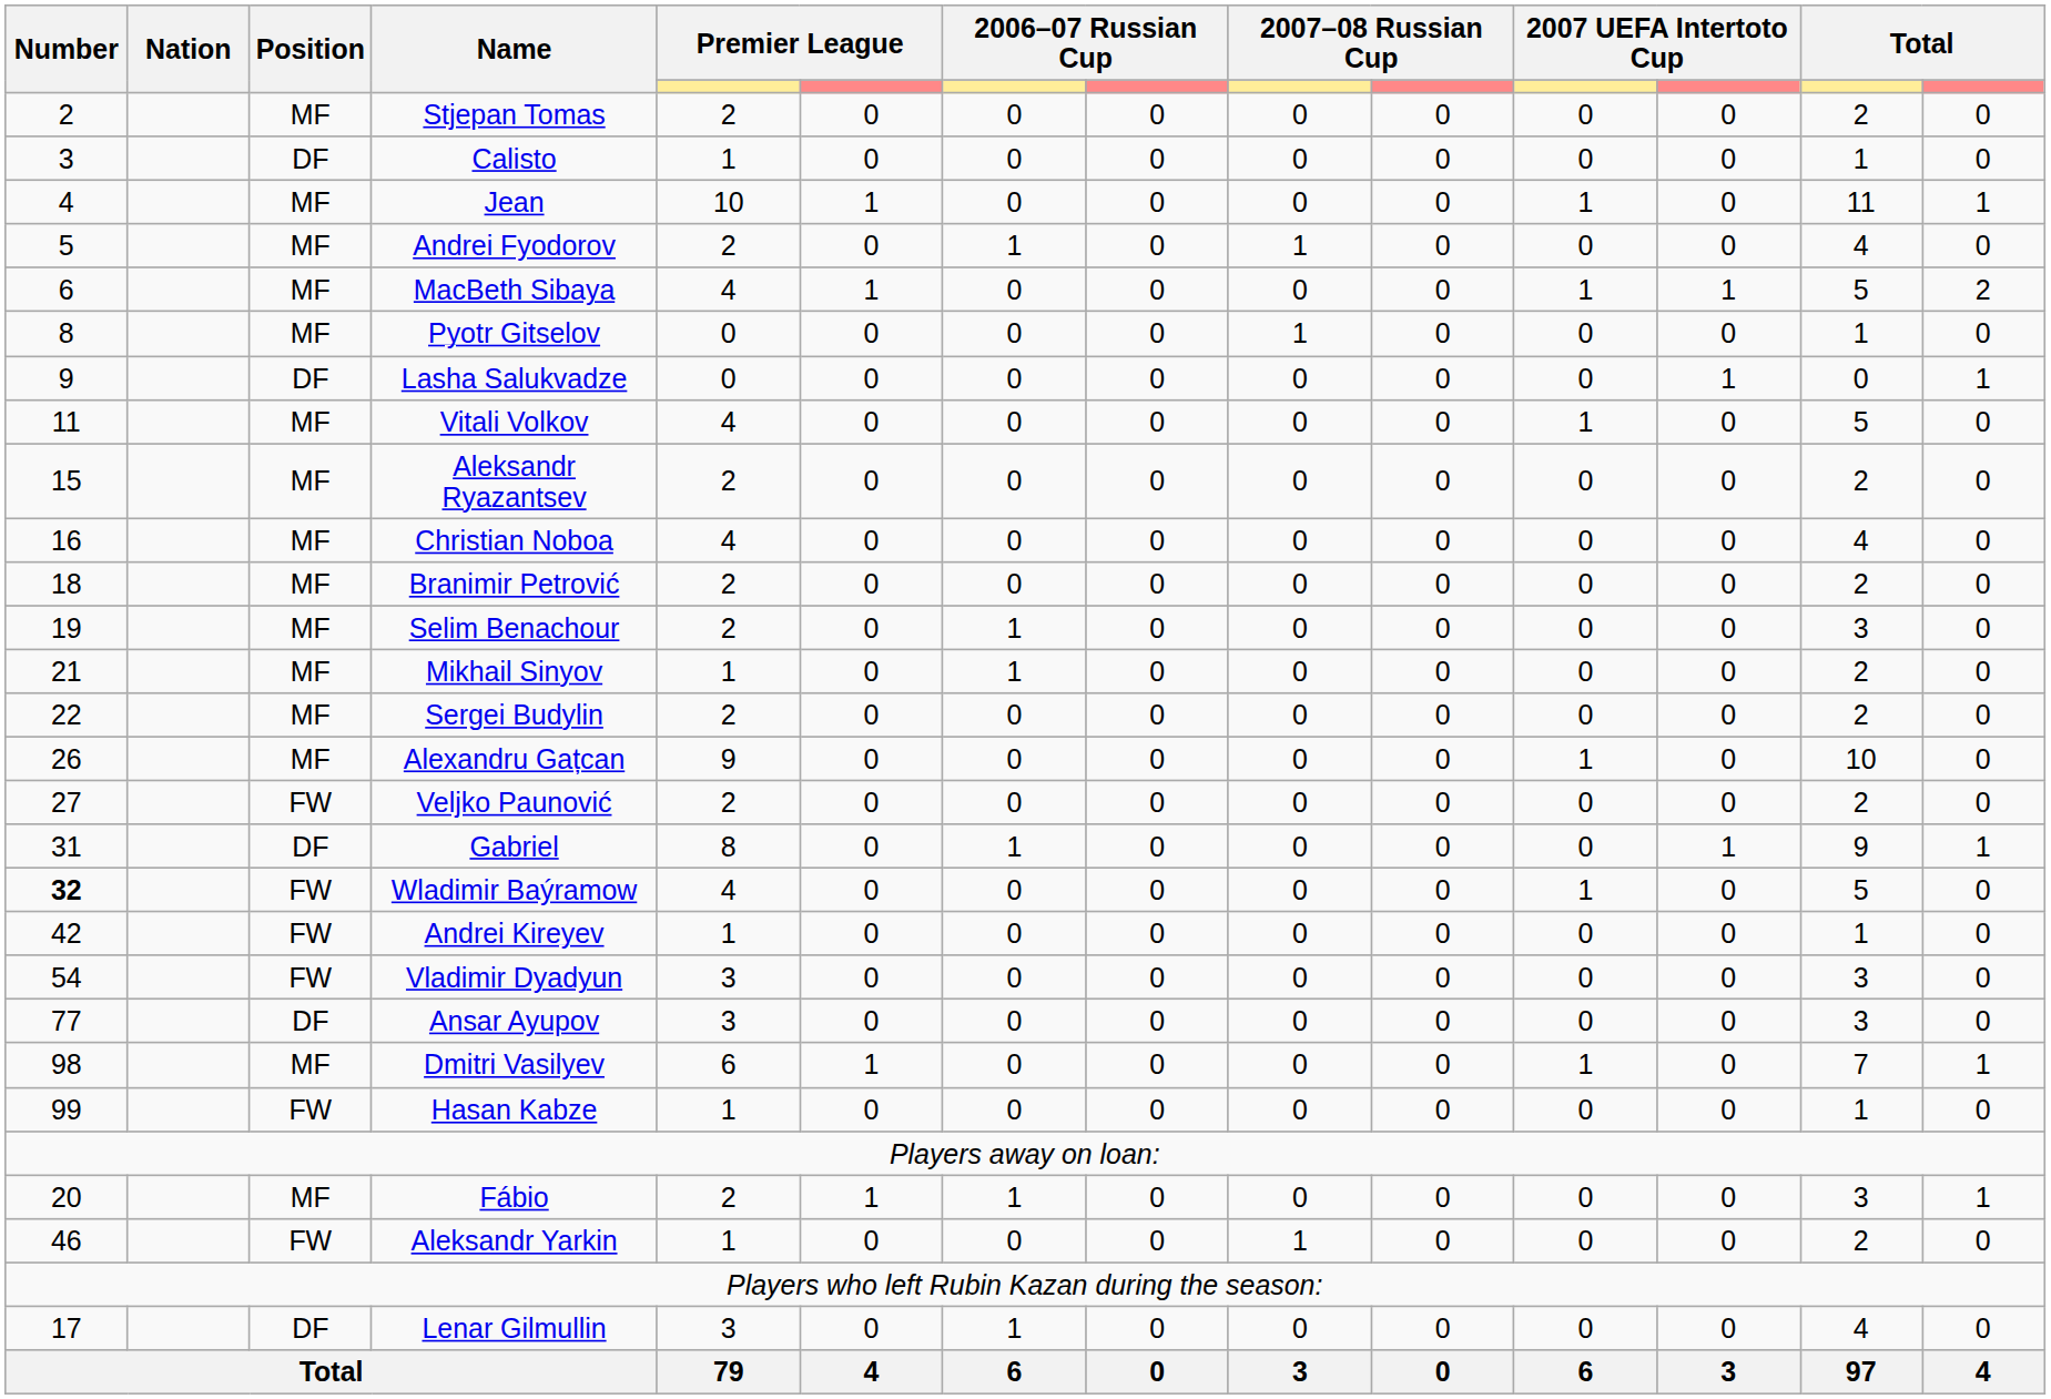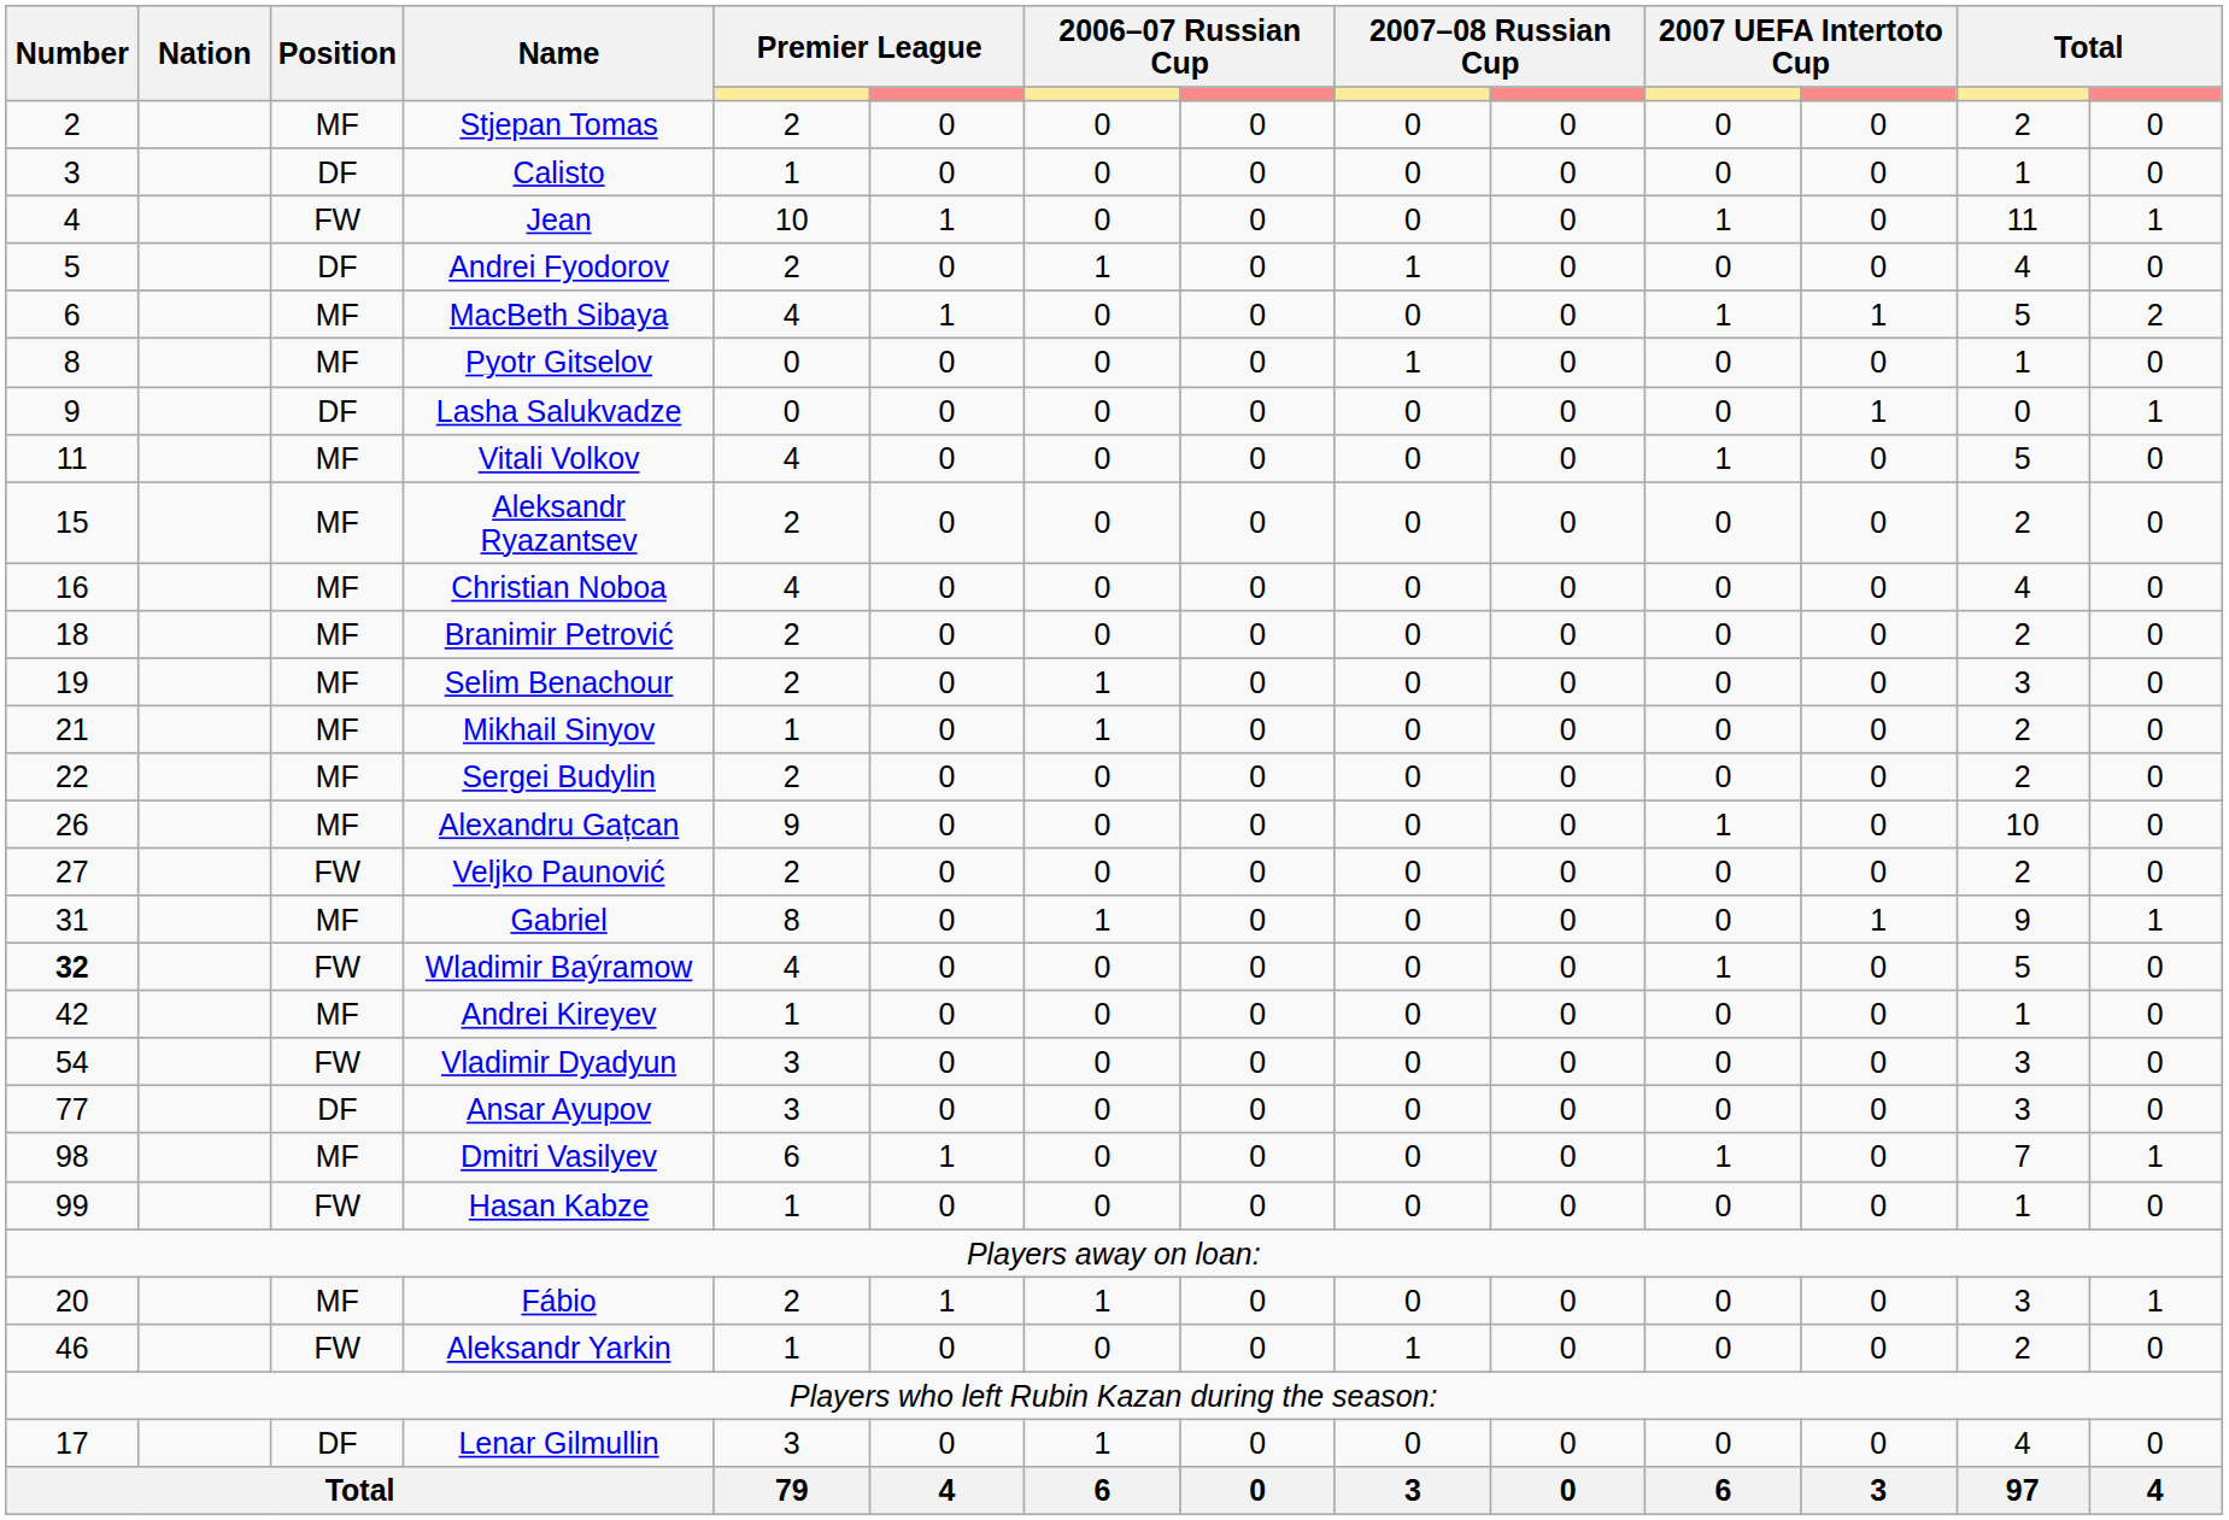 <table class="wikitable" style="font-size: 95%; text-align: center;">
 <tr>
 <th rowspan=2 width=60>Number</th>
 <th rowspan=2 width=60>Nation</th>
 <th rowspan=2 width=60>Position</th>
 <th rowspan=2 width=150>Name</th>
 <th colspan=2 width=150>Premier League</th>
 <th colspan=2 width=150>2006–07 Russian Cup</th>
 <th colspan=2 width=150>2007–08 Russian Cup</th>
 <th colspan=2 width=150>2007 UEFA Intertoto Cup</th>
 <th colspan=2>Total</th>
 </tr>
 <tr>
 <th style="width:60px; background:#fe9;"></th>
 <th style="width:60px; background:#ff8888;"></th>
 <th style="width:60px; background:#fe9;"></th>
 <th style="width:60px; background:#ff8888;"></th>
 <th style="width:60px; background:#fe9;"></th>
 <th style="width:60px; background:#ff8888;"></th>
 <th style="width:60px; background:#fe9;"></th>
 <th style="width:60px; background:#ff8888;"></th>
 <th style="width:60px; background:#fe9;"></th>
 <th style="width:60px; background:#ff8888;"></th>
 </tr>
 <tr>
 <td>2</td>
 <td></td>
 <td>MF</td>
 <td><a href='#'>Stjepan Tomas</a></td>
 <td>2</td>
 <td>0</td>
 <td>0</td>
 <td>0</td>
 <td>0</td>
 <td>0</td>
 <td>0</td>
 <td>0</td>
 <td>2</td>
 <td>0</td>
 </tr>
 <tr>
 <td>3</td>
 <td></td>
 <td>DF</td>
 <td><a href='#'>Calisto</a></td>
 <td>1</td>
 <td>0</td>
 <td>0</td>
 <td>0</td>
 <td>0</td>
 <td>0</td>
 <td>0</td>
 <td>0</td>
 <td>1</td>
 <td>0</td>
 </tr>
 <tr>
 <td>4</td>
 <td></td>
-<td>MF</td>
+<td>FW</td>
 <td><a href='#'>Jean</a></td>
 <td>10</td>
 <td>1</td>
 <td>0</td>
 <td>0</td>
 <td>0</td>
 <td>0</td>
 <td>1</td>
 <td>0</td>
 <td>11</td>
 <td>1</td>
 </tr>
 <tr>
 <td>5</td>
 <td></td>
-<td>MF</td>
+<td>DF</td>
 <td><a href='#'>Andrei Fyodorov</a></td>
 <td>2</td>
 <td>0</td>
 <td>1</td>
 <td>0</td>
 <td>1</td>
 <td>0</td>
 <td>0</td>
 <td>0</td>
 <td>4</td>
 <td>0</td>
 </tr>
 <tr>
 <td>6</td>
 <td></td>
 <td>MF</td>
 <td><a href='#'>MacBeth Sibaya</a></td>
 <td>4</td>
 <td>1</td>
 <td>0</td>
 <td>0</td>
 <td>0</td>
 <td>0</td>
 <td>1</td>
 <td>1</td>
 <td>5</td>
 <td>2</td>
 </tr>
 <tr>
 <td>8</td>
 <td></td>
 <td>MF</td>
 <td><a href='#'>Pyotr Gitselov</a></td>
 <td>0</td>
 <td>0</td>
 <td>0</td>
 <td>0</td>
 <td>1</td>
 <td>0</td>
 <td>0</td>
 <td>0</td>
 <td>1</td>
 <td>0</td>
 </tr>
 <tr>
 <td>9</td>
 <td></td>
 <td>DF</td>
 <td><a href='#'>Lasha Salukvadze</a></td>
 <td>0</td>
 <td>0</td>
 <td>0</td>
 <td>0</td>
 <td>0</td>
 <td>0</td>
 <td>0</td>
 <td>1</td>
 <td>0</td>
 <td>1</td>
 </tr>
 <tr>
 <td>11</td>
 <td></td>
 <td>MF</td>
 <td><a href='#'>Vitali Volkov</a></td>
 <td>4</td>
 <td>0</td>
 <td>0</td>
 <td>0</td>
 <td>0</td>
 <td>0</td>
 <td>1</td>
 <td>0</td>
 <td>5</td>
 <td>0</td>
 </tr>
 <tr>
 <td>15</td>
 <td></td>
 <td>MF</td>
 <td><a href='#'>Aleksandr Ryazantsev</a></td>
 <td>2</td>
 <td>0</td>
 <td>0</td>
 <td>0</td>
 <td>0</td>
 <td>0</td>
 <td>0</td>
 <td>0</td>
 <td>2</td>
 <td>0</td>
 </tr>
 <tr>
 <td>16</td>
 <td></td>
 <td>MF</td>
 <td><a href='#'>Christian Noboa</a></td>
 <td>4</td>
 <td>0</td>
 <td>0</td>
 <td>0</td>
 <td>0</td>
 <td>0</td>
 <td>0</td>
 <td>0</td>
 <td>4</td>
 <td>0</td>
 </tr>
 <tr>
 <td>18</td>
 <td></td>
 <td>MF</td>
 <td><a href='#'>Branimir Petrović</a></td>
 <td>2</td>
 <td>0</td>
 <td>0</td>
 <td>0</td>
 <td>0</td>
 <td>0</td>
 <td>0</td>
 <td>0</td>
 <td>2</td>
 <td>0</td>
 </tr>
 <tr>
 <td>19</td>
 <td></td>
 <td>MF</td>
 <td><a href='#'>Selim Benachour</a></td>
 <td>2</td>
 <td>0</td>
 <td>1</td>
 <td>0</td>
 <td>0</td>
 <td>0</td>
 <td>0</td>
 <td>0</td>
 <td>3</td>
 <td>0</td>
 </tr>
 <tr>
 <td>21</td>
 <td></td>
 <td>MF</td>
 <td><a href='#'>Mikhail Sinyov</a></td>
 <td>1</td>
 <td>0</td>
 <td>1</td>
 <td>0</td>
 <td>0</td>
 <td>0</td>
 <td>0</td>
 <td>0</td>
 <td>2</td>
 <td>0</td>
 </tr>
 <tr>
 <td>22</td>
 <td></td>
 <td>MF</td>
 <td><a href='#'>Sergei Budylin</a></td>
 <td>2</td>
 <td>0</td>
 <td>0</td>
 <td>0</td>
 <td>0</td>
 <td>0</td>
 <td>0</td>
 <td>0</td>
 <td>2</td>
 <td>0</td>
 </tr>
 <tr>
 <td>26</td>
 <td></td>
 <td>MF</td>
 <td><a href='#'>Alexandru Gațcan</a></td>
 <td>9</td>
 <td>0</td>
 <td>0</td>
 <td>0</td>
 <td>0</td>
 <td>0</td>
 <td>1</td>
 <td>0</td>
 <td>10</td>
 <td>0</td>
 </tr>
 <tr>
 <td>27</td>
 <td></td>
 <td>FW</td>
 <td><a href='#'>Veljko Paunović</a></td>
 <td>2</td>
 <td>0</td>
 <td>0</td>
 <td>0</td>
 <td>0</td>
 <td>0</td>
 <td>0</td>
 <td>0</td>
 <td>2</td>
 <td>0</td>
 </tr>
 <tr>
 <td>31</td>
 <td></td>
-<td>DF</td>
+<td>MF</td>
 <td><a href='#'>Gabriel</a></td>
 <td>8</td>
 <td>0</td>
 <td>1</td>
 <td>0</td>
 <td>0</td>
 <td>0</td>
 <td>0</td>
 <td>1</td>
 <td>9</td>
 <td>1</td>
 </tr>
 <tr>
 <td><strong>32</strong></td>
 <td></td>
 <td>FW</td>
 <td><a href='#'>Wladimir Baýramow</a></td>
 <td>4</td>
 <td>0</td>
 <td>0</td>
 <td>0</td>
 <td>0</td>
 <td>0</td>
 <td>1</td>
 <td>0</td>
 <td>5</td>
 <td>0</td>
 </tr>
 <tr>
 <td>42</td>
 <td></td>
-<td>FW</td>
+<td>MF</td>
 <td><a href='#'>Andrei Kireyev</a></td>
 <td>1</td>
 <td>0</td>
 <td>0</td>
 <td>0</td>
 <td>0</td>
 <td>0</td>
 <td>0</td>
 <td>0</td>
 <td>1</td>
 <td>0</td>
 </tr>
 <tr>
 <td>54</td>
 <td></td>
 <td>FW</td>
 <td><a href='#'>Vladimir Dyadyun</a></td>
 <td>3</td>
 <td>0</td>
 <td>0</td>
 <td>0</td>
 <td>0</td>
 <td>0</td>
 <td>0</td>
 <td>0</td>
 <td>3</td>
 <td>0</td>
 </tr>
 <tr>
 <td>77</td>
 <td></td>
 <td>DF</td>
 <td><a href='#'>Ansar Ayupov</a></td>
 <td>3</td>
 <td>0</td>
 <td>0</td>
 <td>0</td>
 <td>0</td>
 <td>0</td>
 <td>0</td>
 <td>0</td>
 <td>3</td>
 <td>0</td>
 </tr>
 <tr>
 <td>98</td>
 <td></td>
 <td>MF</td>
 <td><a href='#'>Dmitri Vasilyev</a></td>
 <td>6</td>
 <td>1</td>
 <td>0</td>
 <td>0</td>
 <td>0</td>
 <td>0</td>
 <td>1</td>
 <td>0</td>
 <td>7</td>
 <td>1</td>
 </tr>
 <tr>
 <td>99</td>
 <td></td>
 <td>FW</td>
 <td><a href='#'>Hasan Kabze</a></td>
 <td>1</td>
 <td>0</td>
 <td>0</td>
 <td>0</td>
 <td>0</td>
 <td>0</td>
 <td>0</td>
 <td>0</td>
 <td>1</td>
 <td>0</td>
 </tr>
 <tr>
 <td colspan="14"><em>Players away on loan:</em></td>
 </tr>
 <tr>
 <td>20</td>
 <td></td>
 <td>MF</td>
 <td><a href='#'>Fábio</a></td>
 <td>2</td>
 <td>1</td>
 <td>1</td>
 <td>0</td>
 <td>0</td>
 <td>0</td>
 <td>0</td>
 <td>0</td>
 <td>3</td>
 <td>1</td>
 </tr>
 <tr>
 <td>46</td>
 <td></td>
 <td>FW</td>
 <td><a href='#'>Aleksandr Yarkin</a></td>
 <td>1</td>
 <td>0</td>
 <td>0</td>
 <td>0</td>
 <td>1</td>
 <td>0</td>
 <td>0</td>
 <td>0</td>
 <td>2</td>
 <td>0</td>
 </tr>
 <tr>
 <td colspan="14"><em>Players who left Rubin Kazan during the season:</em></td>
 </tr>
 <tr>
 <td>17</td>
 <td></td>
 <td>DF</td>
 <td><a href='#'>Lenar Gilmullin</a></td>
 <td>3</td>
 <td>0</td>
 <td>1</td>
 <td>0</td>
 <td>0</td>
 <td>0</td>
 <td>0</td>
 <td>0</td>
 <td>4</td>
 <td>0</td>
 </tr>
 <tr>
 <th colspan=4>Total</th>
 <th>79</th>
 <th>4</th>
 <th>6</th>
 <th>0</th>
 <th>3</th>
 <th>0</th>
 <th>6</th>
 <th>3</th>
 <th>97</th>
 <th>4</th>
 </tr>
 </table>
